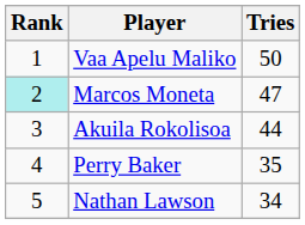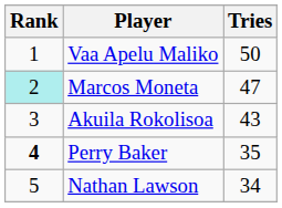 <table class="wikitable sortable"  style="text-align:center; margin-bottom:0;">
 <tr>
 </tr>
 <tr>
 <th>Rank</th>
 <th>Player</th>
 <th>Tries</th>
 </tr>
 <tr>
 <td>1</td>
 <td align=left> <a href='#'>Vaa Apelu Maliko</a></td>
 <td>50</td>
 </tr>
 <tr>
 <td style="background: paleturquoise;">2</td>
 <td align=left> <a href='#'>Marcos Moneta</a></td>
 <td>47</td>
 </tr>
 <tr>
 <td>3</td>
 <td align=left> <a href='#'>Akuila Rokolisoa</a></td>
-<td>44</td>
+<td>43</td>
 </tr>
 <tr>
-<td>4</td>
+<td><strong>4</strong></td>
 <td align=left> <a href='#'>Perry Baker</a></td>
 <td>35</td>
 </tr>
 <tr>
 <td>5</td>
 <td align=left> <a href='#'>Nathan Lawson</a></td>
 <td>34</td>
 </tr>
 <tr>
 </tr>
 </table>
